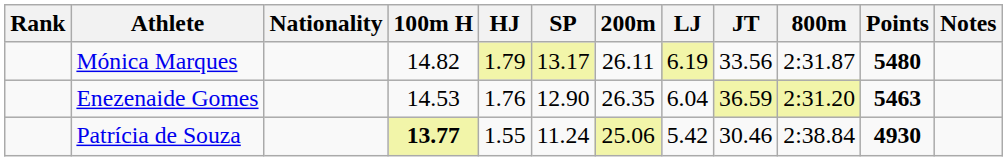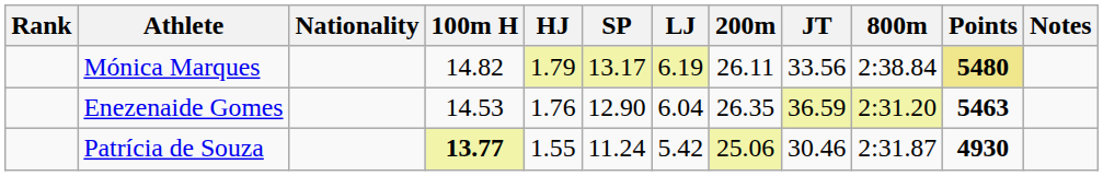 <table class="wikitable sortable" style=" text-align:center;">
 <tr>
 <th>Rank</th>
 <th>Athlete</th>
 <th>Nationality</th>
 <th>100m H</th>
 <th>HJ</th>
 <th>SP</th>
+<th>LJ</th>
 <th>200m</th>
-<th>LJ</th>
 <th>JT</th>
 <th>800m</th>
 <th>Points</th>
 <th>Notes</th>
 </tr>
 <tr>
 <td></td>
 <td align=left><a href='#'>Mónica Marques</a></td>
 <td align=left></td>
 <td>14.82</td>
 <td bgcolor=#F2F5A9>1.79</td>
 <td bgcolor=#F2F5A9>13.17</td>
+<td bgcolor=#F2F5A9>6.19</td>
 <td>26.11</td>
-<td bgcolor=#F2F5A9>6.19</td>
 <td>33.56</td>
-<td>2:31.87</td>
-<td><strong>5480</strong></td>
+<td>2:38.84</td>
+<td style="background: khaki;"><strong>5480</strong></td>
 <td></td>
 </tr>
 <tr>
 <td></td>
 <td align=left><a href='#'>Enezenaide Gomes</a></td>
 <td align=left></td>
 <td>14.53</td>
 <td>1.76</td>
 <td>12.90</td>
+<td>6.04</td>
 <td>26.35</td>
-<td>6.04</td>
 <td bgcolor=#F2F5A9>36.59</td>
 <td bgcolor=#F2F5A9>2:31.20</td>
 <td><strong>5463</strong></td>
 <td></td>
 </tr>
 <tr>
 <td></td>
 <td align=left><a href='#'>Patrícia de Souza</a></td>
 <td align=left></td>
 <td bgcolor=#F2F5A9><strong>13.77</strong></td>
 <td>1.55</td>
 <td>11.24</td>
+<td>5.42</td>
 <td bgcolor=#F2F5A9>25.06</td>
-<td>5.42</td>
 <td>30.46</td>
-<td>2:38.84</td>
+<td>2:31.87</td>
 <td><strong>4930</strong></td>
 <td></td>
 </tr>
 </table>
